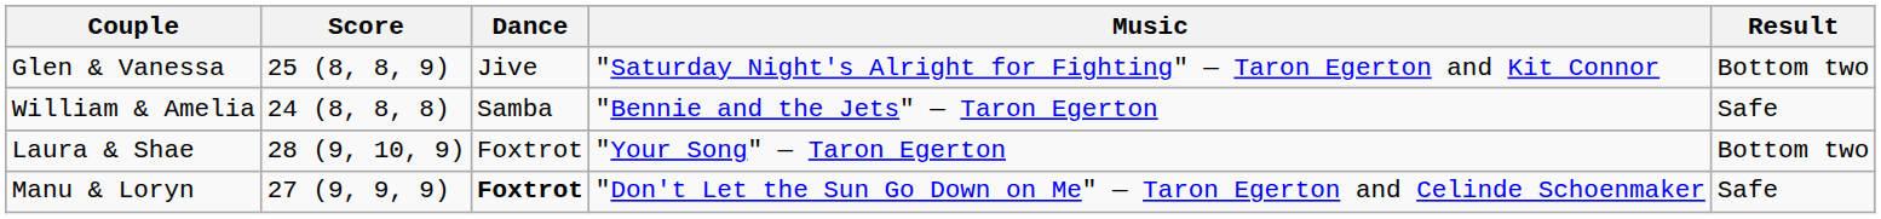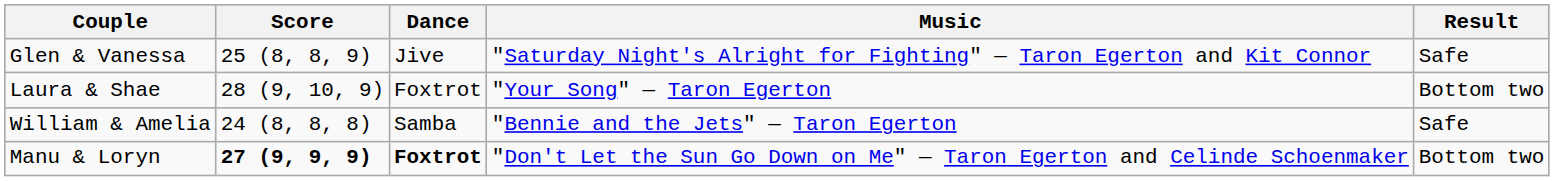 <table class="wikitable sortable">
 <tr>
 <th rowspan="1">Couple</th>
 <th colspan="1">Score</th>
 <th rowspan="1">Dance</th>
 <th rowspan="1">Music</th>
 <th rowspan="1">Result</th>
 </tr>
 <tr>
 <td>Glen & Vanessa</td>
 <td>25 (8, 8, 9)</td>
 <td>Jive</td>
 <td>"<a href='#'>Saturday Night's Alright for Fighting</a>" — <a href='#'>Taron Egerton</a> and <a href='#'>Kit Connor</a></td>
+<td>Safe</td>
+</tr>
+<tr>
+<td>Laura & Shae</td>
+<td>28 (9, 10, 9)</td>
+<td>Foxtrot</td>
+<td>"<a href='#'>Your Song</a>" — <a href='#'>Taron Egerton</a></td>
 <td>Bottom two</td>
 </tr>
 <tr>
 <td>William & Amelia</td>
 <td>24 (8, 8, 8)</td>
 <td>Samba</td>
 <td>"<a href='#'>Bennie and the Jets</a>" — <a href='#'>Taron Egerton</a></td>
 <td>Safe</td>
 </tr>
 <tr>
-<td>Laura & Shae</td>
-<td>28 (9, 10, 9)</td>
-<td>Foxtrot</td>
-<td>"<a href='#'>Your Song</a>" — <a href='#'>Taron Egerton</a></td>
+<td>Manu & Loryn</td>
+<td><strong>27 (9, 9, 9)</strong></td>
+<td><strong>Foxtrot</strong></td>
+<td>"<a href='#'>Don't Let the Sun Go Down on Me</a>" — <a href='#'>Taron Egerton</a> and <a href='#'>Celinde Schoenmaker</a></td>
 <td>Bottom two</td>
 </tr>
-<tr>
-<td>Manu & Loryn</td>
-<td>27 (9, 9, 9)</td>
-<td><strong>Foxtrot</strong></td>
-<td>"<a href='#'>Don't Let the Sun Go Down on Me</a>" — <a href='#'>Taron Egerton</a> and <a href='#'>Celinde Schoenmaker</a></td>
-<td>Safe</td>
-</tr>
 </table>
